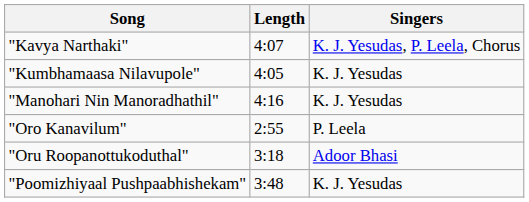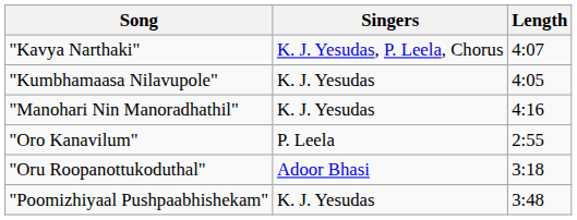 <table class="wikitable" style="font-size:95%;">
 <tr>
 <th>Song</th>
+<th>Singers</th>
 <th>Length</th>
-<th>Singers</th>
 </tr>
 <tr>
 <td>"Kavya Narthaki"</td>
+<td><a href='#'>K. J. Yesudas</a>, <a href='#'>P. Leela</a>, Chorus</td>
 <td>4:07</td>
-<td><a href='#'>K. J. Yesudas</a>, <a href='#'>P. Leela</a>, Chorus</td>
 </tr>
 <tr>
 <td>"Kumbhamaasa Nilavupole"</td>
+<td>K. J. Yesudas</td>
 <td>4:05</td>
-<td>K. J. Yesudas</td>
 </tr>
 <tr>
 <td>"Manohari Nin Manoradhathil"</td>
+<td>K. J. Yesudas</td>
 <td>4:16</td>
-<td>K. J. Yesudas</td>
 </tr>
 <tr>
 <td>"Oro Kanavilum"</td>
+<td>P. Leela</td>
 <td>2:55</td>
-<td>P. Leela</td>
 </tr>
 <tr>
 <td>"Oru Roopanottukoduthal"</td>
+<td><a href='#'>Adoor Bhasi</a></td>
 <td>3:18</td>
-<td><a href='#'>Adoor Bhasi</a></td>
 </tr>
 <tr>
 <td>"Poomizhiyaal Pushpaabhishekam"</td>
+<td>K. J. Yesudas</td>
 <td>3:48</td>
-<td>K. J. Yesudas</td>
 </tr>
 </table>
